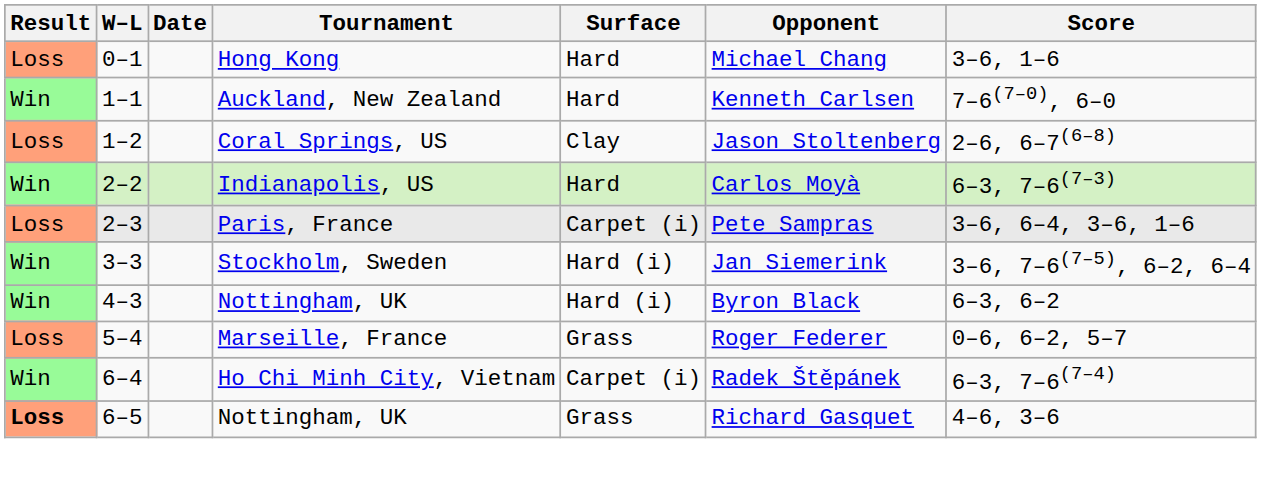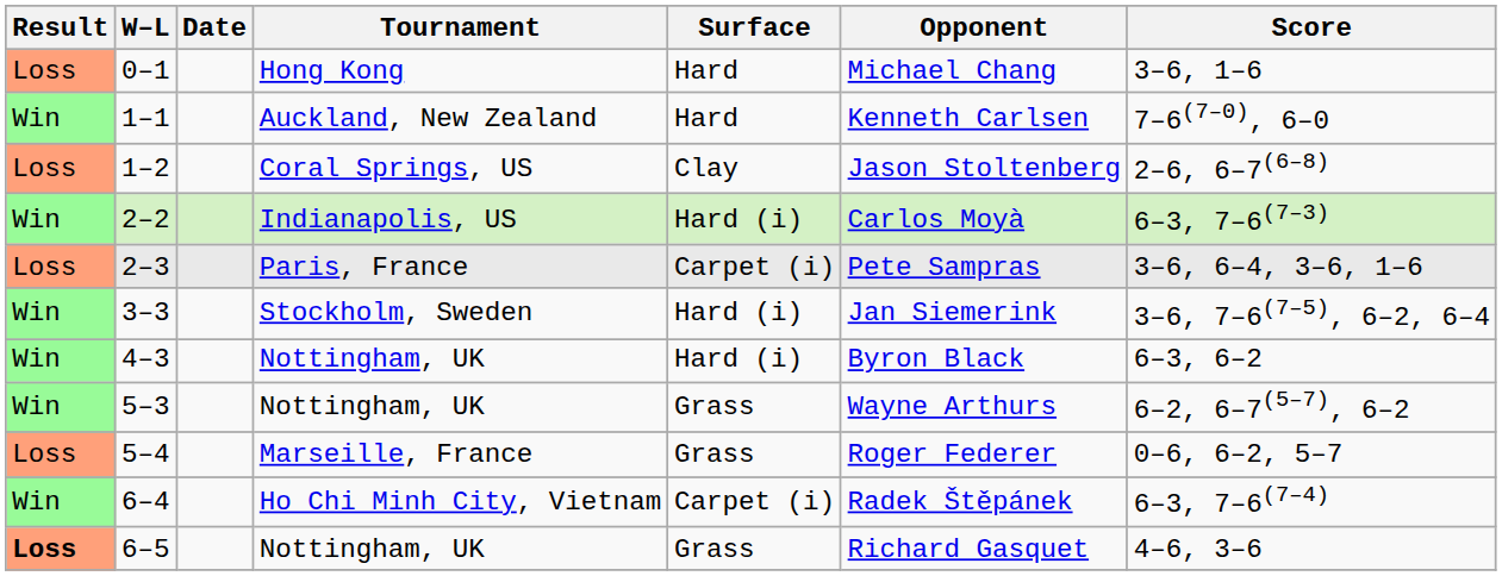 <table class="sortable wikitable">
 <tr>
 <th>Result</th>
 <th class="unsortable">W–L</th>
 <th>Date</th>
 <th>Tournament</th>
 <th>Surface</th>
 <th>Opponent</th>
 <th class="unsortable">Score</th>
 </tr>
 <tr>
 <td style="background:#ffa07a;">Loss</td>
 <td>0–1</td>
 <td><a href='#'></a></td>
 <td><a href='#'>Hong Kong</a></td>
 <td>Hard</td>
 <td> <a href='#'>Michael Chang</a></td>
 <td>3–6, 1–6</td>
 </tr>
 <tr>
 <td style="background:#98fb98;">Win</td>
 <td>1–1</td>
 <td><a href='#'></a></td>
 <td><a href='#'>Auckland</a>, New Zealand</td>
 <td>Hard</td>
 <td> <a href='#'>Kenneth Carlsen</a></td>
 <td>7–6<sup>(7–0)</sup>, 6–0</td>
 </tr>
 <tr>
 <td style="background:#ffa07a;">Loss</td>
 <td>1–2</td>
 <td><a href='#'></a></td>
 <td><a href='#'>Coral Springs</a>, US</td>
 <td>Clay</td>
 <td> <a href='#'>Jason Stoltenberg</a></td>
 <td>2–6, 6–7<sup>(6–8)</sup></td>
 </tr>
 <tr bgcolor=d4f1c5>
 <td style="background:#98fb98;">Win</td>
 <td>2–2</td>
 <td><a href='#'></a></td>
 <td><a href='#'>Indianapolis</a>, US</td>
-<td>Hard</td>
+<td>Hard (i)</td>
 <td> <a href='#'>Carlos Moyà</a></td>
 <td>6–3, 7–6<sup>(7–3)</sup></td>
 </tr>
 <tr bgcolor=e9e9e9>
 <td style="background:#ffa07a;">Loss</td>
 <td>2–3</td>
 <td><a href='#'></a></td>
 <td><a href='#'>Paris</a>, France</td>
 <td>Carpet (i)</td>
 <td> <a href='#'>Pete Sampras</a></td>
 <td>3–6, 6–4, 3–6, 1–6</td>
 </tr>
 <tr>
 <td style="background:#98fb98;">Win</td>
 <td>3–3</td>
 <td><a href='#'></a></td>
 <td><a href='#'>Stockholm</a>, Sweden</td>
 <td>Hard (i)</td>
 <td> <a href='#'>Jan Siemerink</a></td>
 <td>3–6, 7–6<sup>(7–5)</sup>, 6–2, 6–4</td>
 </tr>
 <tr>
 <td style="background:#98fb98;">Win</td>
 <td>4–3</td>
 <td><a href='#'></a></td>
 <td><a href='#'>Nottingham</a>, UK</td>
 <td>Hard (i)</td>
 <td> <a href='#'>Byron Black</a></td>
 <td>6–3, 6–2</td>
 </tr>
 <tr>
+<td style="background:#98fb98;">Win</td>
+<td>5–3</td>
+<td><a href='#'></a></td>
+<td>Nottingham, UK</td>
+<td>Grass</td>
+<td> <a href='#'>Wayne Arthurs</a></td>
+<td>6–2, 6–7<sup>(5–7)</sup>, 6–2</td>
+</tr>
+<tr>
 <td style="background:#ffa07a;">Loss</td>
 <td>5–4</td>
 <td><a href='#'></a></td>
 <td><a href='#'>Marseille</a>, France</td>
 <td>Grass</td>
 <td> <a href='#'>Roger Federer</a></td>
 <td>0–6, 6–2, 5–7</td>
 </tr>
 <tr>
 <td style="background:#98fb98;">Win</td>
 <td>6–4</td>
 <td><a href='#'></a></td>
 <td><a href='#'>Ho Chi Minh City</a>, Vietnam</td>
 <td>Carpet (i)</td>
 <td> <a href='#'>Radek Štěpánek</a></td>
 <td>6–3, 7–6<sup>(7–4)</sup></td>
 </tr>
 <tr>
 <td style="background:#ffa07a;"><strong>Loss</strong></td>
 <td>6–5</td>
 <td><a href='#'></a></td>
 <td>Nottingham, UK</td>
 <td>Grass</td>
 <td> <a href='#'>Richard Gasquet</a></td>
 <td>4–6, 3–6</td>
 </tr>
 </table>
